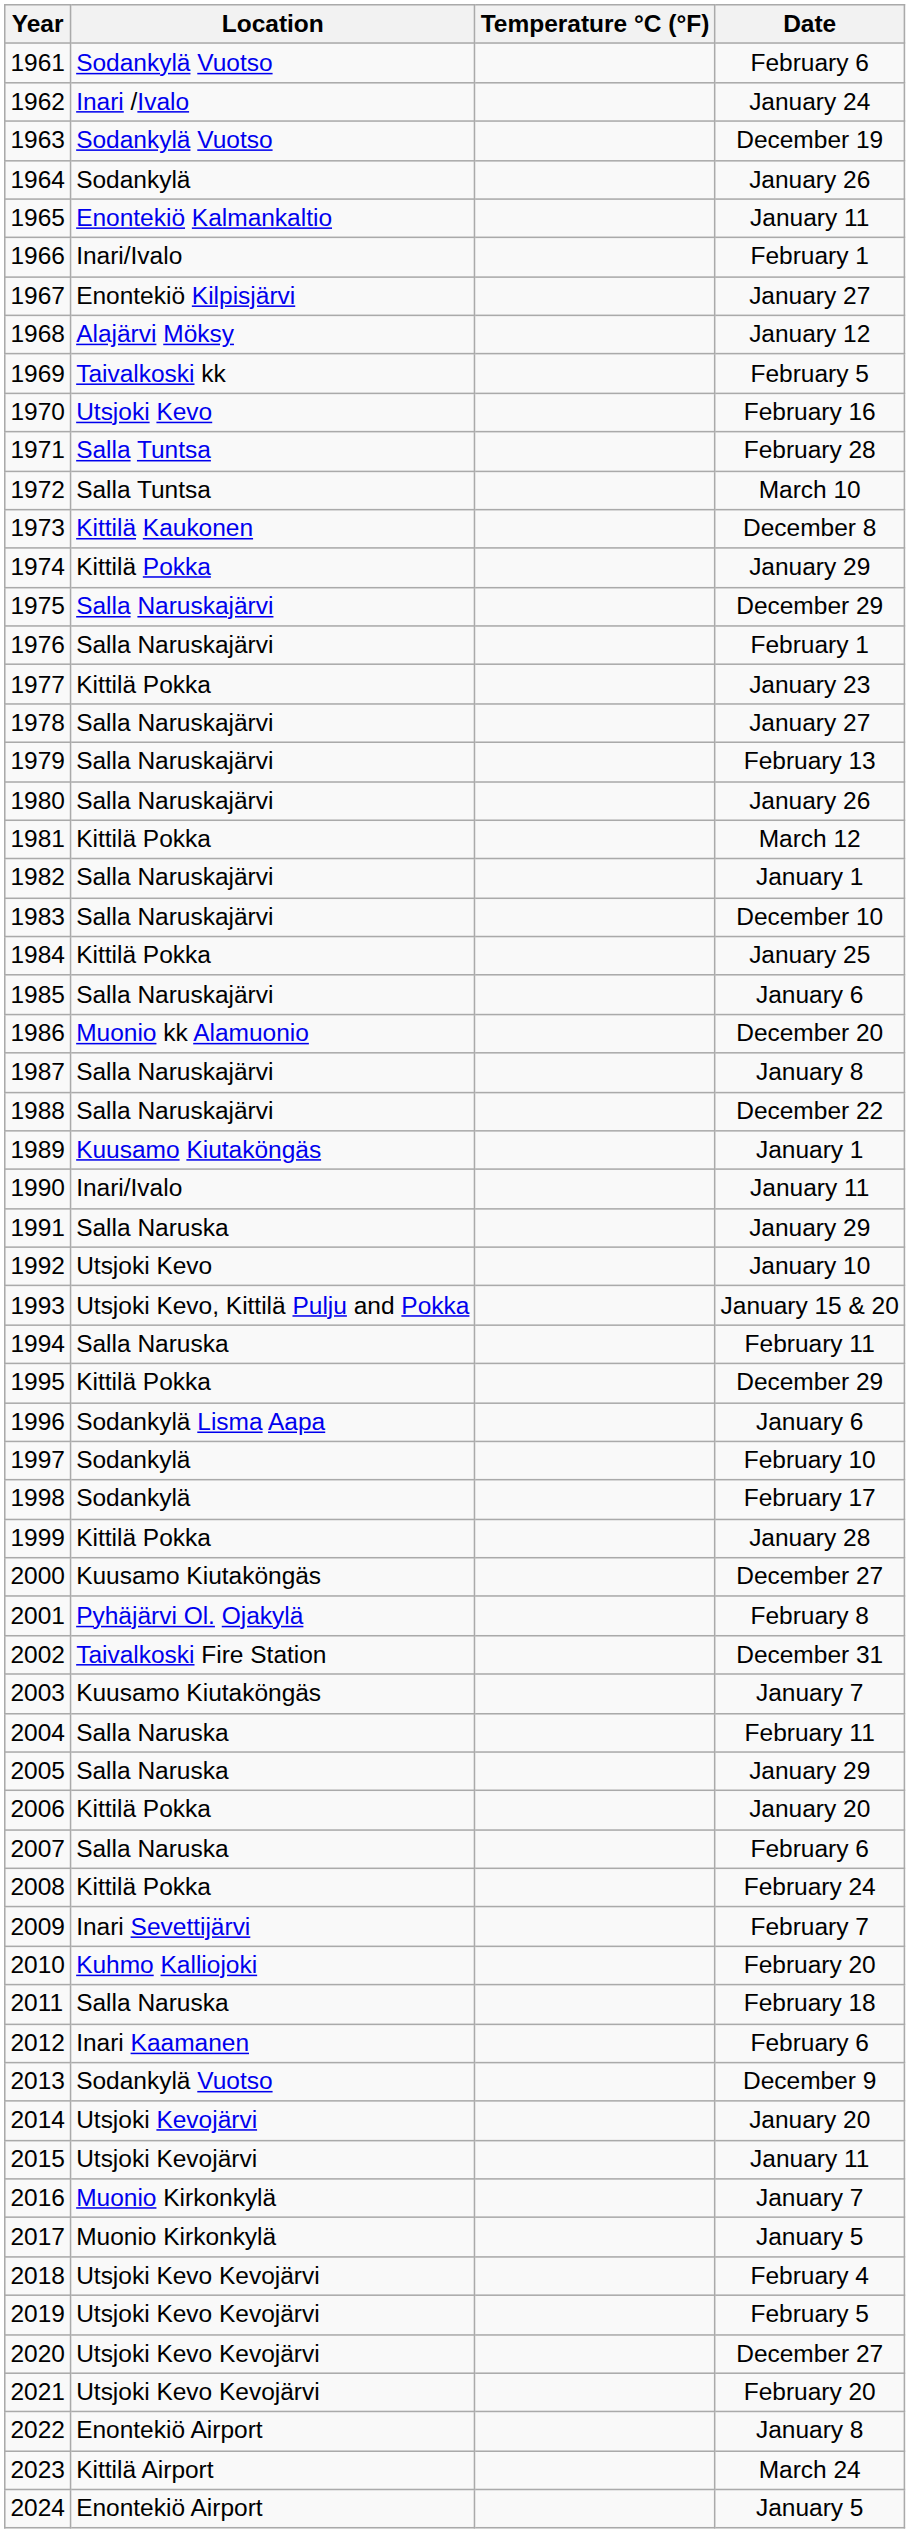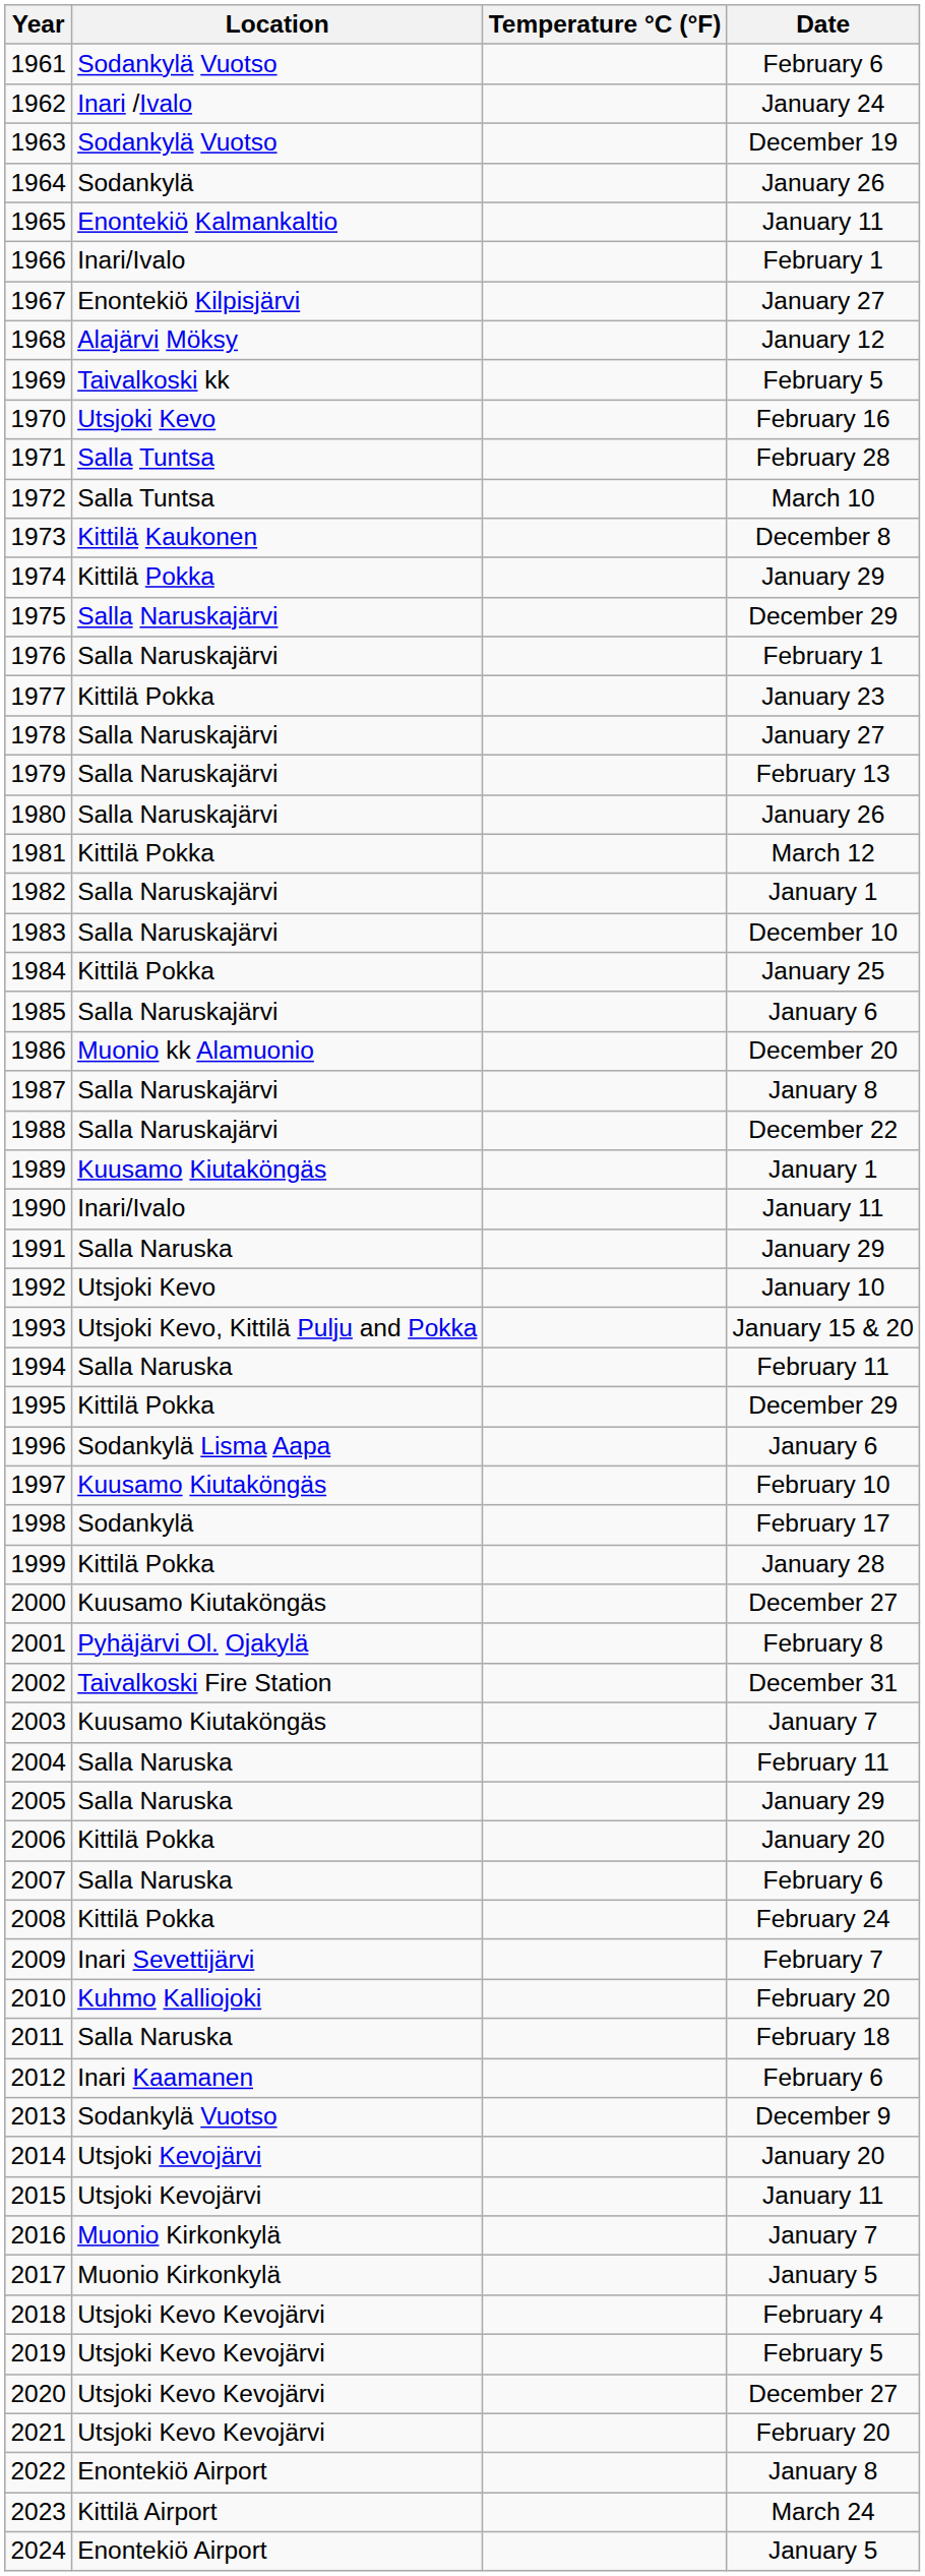 <table class="wikitable sortable" align="center" border="1">
 <tr>
 <th>Year</th>
 <th>Location</th>
 <th>Temperature °C (°F)</th>
 <th>Date</th>
 </tr>
 <tr>
 <td>1961</td>
 <td align="left"><a href='#'>Sodankylä</a> <a href='#'>Vuotso</a></td>
 <td align=center></td>
 <td align=center>February 6</td>
 </tr>
 <tr>
 <td>1962</td>
 <td align="left"><a href='#'>Inari</a> /<a href='#'>Ivalo</a></td>
 <td align=center></td>
 <td align=center>January 24</td>
 </tr>
 <tr>
 <td>1963</td>
 <td align="left"><a href='#'>Sodankylä</a> <a href='#'>Vuotso</a></td>
 <td align=center></td>
 <td align=center>December 19</td>
 </tr>
 <tr>
 <td>1964</td>
 <td align="left">Sodankylä </td>
 <td align=center></td>
 <td align=center>January 26</td>
 </tr>
 <tr>
 <td>1965</td>
 <td align="left"><a href='#'>Enontekiö</a> <a href='#'>Kalmankaltio</a></td>
 <td align=center></td>
 <td align=center>January 11</td>
 </tr>
 <tr>
 <td>1966</td>
 <td align="left">Inari/Ivalo</td>
 <td align=center></td>
 <td align=center>February 1</td>
 </tr>
 <tr>
 <td>1967</td>
 <td align="left">Enontekiö <a href='#'>Kilpisjärvi</a></td>
 <td align=center></td>
 <td align=center>January 27</td>
 </tr>
 <tr>
 <td>1968</td>
 <td align="left"><a href='#'>Alajärvi</a> <a href='#'>Möksy</a></td>
 <td align=center></td>
 <td align=center>January 12</td>
 </tr>
 <tr>
 <td>1969</td>
 <td align="left"><a href='#'>Taivalkoski</a> kk</td>
 <td align=center></td>
 <td align=center>February 5</td>
 </tr>
 <tr>
 <td>1970</td>
 <td align="left"><a href='#'>Utsjoki</a> <a href='#'>Kevo</a></td>
 <td align=center></td>
 <td align=center>February 16</td>
 </tr>
 <tr>
 <td>1971</td>
 <td align="left"><a href='#'>Salla</a> <a href='#'>Tuntsa</a></td>
 <td align=center></td>
 <td align=center>February 28</td>
 </tr>
 <tr>
 <td>1972</td>
 <td align="left">Salla Tuntsa</td>
 <td align=center></td>
 <td align=center>March 10</td>
 </tr>
 <tr>
 <td>1973</td>
 <td align="left"><a href='#'>Kittilä</a> <a href='#'>Kaukonen</a></td>
 <td align=center></td>
 <td align=center>December 8</td>
 </tr>
 <tr>
 <td>1974</td>
 <td align="left">Kittilä <a href='#'>Pokka</a></td>
 <td align=center></td>
 <td align=center>January 29</td>
 </tr>
 <tr>
 <td>1975</td>
 <td align="left"><a href='#'>Salla</a> <a href='#'>Naruskajärvi</a></td>
 <td align=center></td>
 <td align=center>December 29</td>
 </tr>
 <tr>
 <td>1976</td>
 <td align="left">Salla Naruskajärvi</td>
 <td align=center></td>
 <td align=center>February 1</td>
 </tr>
 <tr>
 <td>1977</td>
 <td align="left">Kittilä Pokka</td>
 <td align=center></td>
 <td align=center>January 23</td>
 </tr>
 <tr>
 <td>1978</td>
 <td align="left">Salla Naruskajärvi</td>
 <td align=center></td>
 <td align=center>January 27</td>
 </tr>
 <tr>
 <td>1979</td>
 <td align="left">Salla Naruskajärvi</td>
 <td align=center></td>
 <td align=center>February 13</td>
 </tr>
 <tr>
 <td>1980</td>
 <td align="left">Salla Naruskajärvi</td>
 <td align=center></td>
 <td align=center>January 26</td>
 </tr>
 <tr>
 <td>1981</td>
 <td align="left">Kittilä Pokka</td>
 <td align=center></td>
 <td align=center>March 12</td>
 </tr>
 <tr>
 <td>1982</td>
 <td align="left">Salla Naruskajärvi</td>
 <td align=center></td>
 <td align=center>January 1</td>
 </tr>
 <tr>
 <td>1983</td>
 <td align="left">Salla Naruskajärvi</td>
 <td align=center></td>
 <td align=center>December 10</td>
 </tr>
 <tr>
 <td>1984</td>
 <td align="left">Kittilä Pokka</td>
 <td align=center></td>
 <td align=center>January 25</td>
 </tr>
 <tr>
 <td>1985</td>
 <td align="left">Salla Naruskajärvi</td>
 <td align=center></td>
 <td align=center>January 6</td>
 </tr>
 <tr>
 <td>1986</td>
 <td align="left"><a href='#'>Muonio</a> kk <a href='#'>Alamuonio</a></td>
 <td align=center></td>
 <td align=center>December 20</td>
 </tr>
 <tr>
 <td>1987</td>
 <td align="left">Salla Naruskajärvi</td>
 <td align=center></td>
 <td align=center>January 8</td>
 </tr>
 <tr>
 <td>1988</td>
 <td align="left">Salla Naruskajärvi</td>
 <td align=center></td>
 <td align=center>December 22</td>
 </tr>
 <tr>
 <td>1989</td>
 <td align="left"><a href='#'>Kuusamo</a> <a href='#'>Kiutaköngäs</a></td>
 <td align=center></td>
 <td align=center>January 1</td>
 </tr>
 <tr>
 <td>1990</td>
 <td align="left">Inari/Ivalo</td>
 <td align=center></td>
 <td align=center>January 11</td>
 </tr>
 <tr>
 <td>1991</td>
 <td align="left">Salla Naruska</td>
 <td align=center></td>
 <td align=center>January 29</td>
 </tr>
 <tr>
 <td>1992</td>
 <td align="left">Utsjoki Kevo</td>
 <td align=center></td>
 <td align=center>January 10</td>
 </tr>
 <tr>
 <td>1993</td>
 <td align="left">Utsjoki Kevo, Kittilä <a href='#'>Pulju</a> and <a href='#'>Pokka</a></td>
 <td align=center></td>
 <td align=center>January 15 & 20</td>
 </tr>
 <tr>
 <td>1994</td>
 <td align="left">Salla Naruska</td>
 <td align=center></td>
 <td align=center>February 11</td>
 </tr>
 <tr>
 <td>1995</td>
 <td align="left">Kittilä Pokka</td>
 <td align=center></td>
 <td align=center>December 29</td>
 </tr>
 <tr>
 <td>1996</td>
 <td align="left">Sodankylä <a href='#'>Lisma</a> <a href='#'>Aapa</a></td>
 <td align=center></td>
 <td align=center>January 6</td>
 </tr>
 <tr>
 <td>1997</td>
-<td align="left">Sodankylä </td>
+<td align="left"><a href='#'>Kuusamo</a> <a href='#'>Kiutaköngäs</a></td>
 <td align=center></td>
 <td align=center>February 10</td>
 </tr>
 <tr>
 <td>1998</td>
 <td align="left">Sodankylä </td>
 <td align=center></td>
 <td align=center>February 17</td>
 </tr>
 <tr>
 <td>1999</td>
 <td align="left">Kittilä Pokka</td>
 <td align=center></td>
 <td align=center>January 28</td>
 </tr>
 <tr>
 <td>2000</td>
 <td align="left">Kuusamo Kiutaköngäs</td>
 <td align=center></td>
 <td align=center>December 27</td>
 </tr>
 <tr>
 <td>2001</td>
 <td align="left"><a href='#'>Pyhäjärvi Ol.</a> <a href='#'>Ojakylä</a></td>
 <td align=center></td>
 <td align=center>February 8</td>
 </tr>
 <tr>
 <td>2002</td>
 <td align="left"><a href='#'>Taivalkoski</a> Fire Station</td>
 <td align=center></td>
 <td align=center>December 31</td>
 </tr>
 <tr>
 <td>2003</td>
 <td align="left">Kuusamo Kiutaköngäs</td>
 <td align=center></td>
 <td align=center>January 7</td>
 </tr>
 <tr>
 <td>2004</td>
 <td align="left">Salla Naruska</td>
 <td align=center></td>
 <td align=center>February 11</td>
 </tr>
 <tr>
 <td>2005</td>
 <td align="left">Salla Naruska</td>
 <td align=center></td>
 <td align=center>January 29</td>
 </tr>
 <tr>
 <td>2006</td>
 <td align="left">Kittilä Pokka</td>
 <td align=center></td>
 <td align=center>January 20</td>
 </tr>
 <tr>
 <td>2007</td>
 <td align="left">Salla Naruska</td>
 <td align=center></td>
 <td align=center>February 6</td>
 </tr>
 <tr>
 <td>2008</td>
 <td align="left">Kittilä Pokka</td>
 <td align=center></td>
 <td align=center>February 24</td>
 </tr>
 <tr>
 <td>2009</td>
 <td align="left">Inari <a href='#'>Sevettijärvi</a></td>
 <td align=center></td>
 <td align=center>February 7</td>
 </tr>
 <tr>
 <td>2010</td>
 <td align="left"><a href='#'>Kuhmo</a> <a href='#'>Kalliojoki</a></td>
 <td align=center></td>
 <td align=center>February 20</td>
 </tr>
 <tr>
 <td>2011</td>
 <td align="left">Salla Naruska</td>
 <td align=center></td>
 <td align=center>February 18</td>
 </tr>
 <tr>
 <td>2012</td>
 <td align="left">Inari <a href='#'>Kaamanen</a></td>
 <td align=center></td>
 <td align=center>February 6</td>
 </tr>
 <tr>
 <td>2013</td>
 <td align="left">Sodankylä <a href='#'>Vuotso</a></td>
 <td align=center></td>
 <td align=center>December 9</td>
 </tr>
 <tr>
 <td>2014</td>
 <td align="left">Utsjoki <a href='#'>Kevojärvi</a></td>
 <td align=center></td>
 <td align=center>January 20</td>
 </tr>
 <tr>
 <td>2015</td>
 <td align="left">Utsjoki Kevojärvi</td>
 <td align=center></td>
 <td align=center>January 11</td>
 </tr>
 <tr>
 <td>2016</td>
 <td align="left"><a href='#'>Muonio</a> Kirkonkylä</td>
 <td align=center></td>
 <td align=center>January 7</td>
 </tr>
 <tr>
 <td>2017</td>
 <td align="left">Muonio Kirkonkylä</td>
 <td align=center></td>
 <td align=center>January 5</td>
 </tr>
 <tr>
 <td>2018</td>
 <td align="left">Utsjoki Kevo Kevojärvi</td>
 <td align=center></td>
 <td align=center>February 4</td>
 </tr>
 <tr>
 <td>2019</td>
 <td align="left">Utsjoki Kevo Kevojärvi</td>
 <td align=center></td>
 <td align=center>February 5</td>
 </tr>
 <tr>
 <td>2020</td>
 <td align="left">Utsjoki Kevo Kevojärvi</td>
 <td align=center></td>
 <td align=center>December 27</td>
 </tr>
 <tr>
 <td>2021</td>
 <td align="left">Utsjoki Kevo Kevojärvi</td>
 <td align=center></td>
 <td align=center>February 20</td>
 </tr>
 <tr>
 <td>2022</td>
 <td align="left">Enontekiö Airport</td>
 <td align=center></td>
 <td align=center>January 8</td>
 </tr>
 <tr>
 <td>2023</td>
 <td align="left">Kittilä Airport</td>
 <td align=center></td>
 <td align=center>March 24</td>
 </tr>
 <tr>
 <td>2024</td>
 <td align="left">Enontekiö Airport</td>
 <td align=center></td>
 <td align=center>January 5</td>
 </tr>
 </table>
